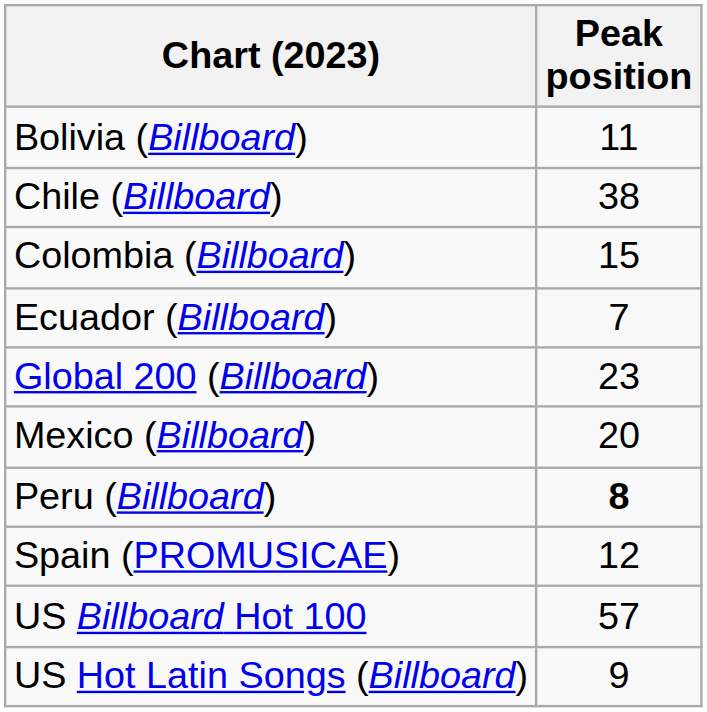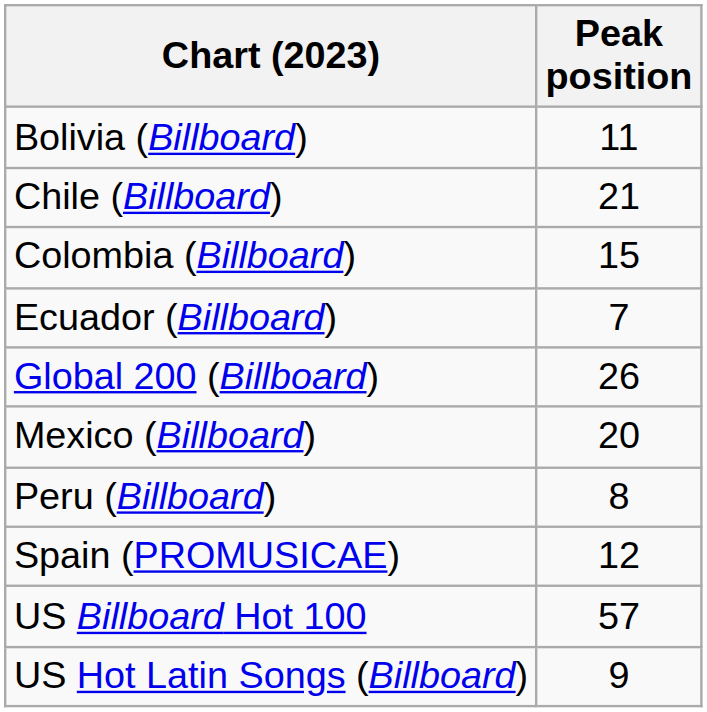 <table class="wikitable">
 <tr>
 <th scope="col">Chart (2023)</th>
 <th scope="col">Peak<br>position</th>
 </tr>
 <tr>
 <td>Bolivia (<em><a href='#'>Billboard</a></em>)</td>
 <td style="text-align:center">11</td>
 </tr>
 <tr>
 <td>Chile (<em><a href='#'>Billboard</a></em>)</td>
-<td style="text-align:center">38</td>
+<td style="text-align:center">21</td>
 </tr>
 <tr>
 <td>Colombia (<em><a href='#'>Billboard</a></em>)</td>
 <td style="text-align:center">15</td>
 </tr>
 <tr>
 <td>Ecuador (<em><a href='#'>Billboard</a></em>)</td>
 <td style="text-align:center">7</td>
 </tr>
 <tr>
 <td><a href='#'>Global 200</a> (<em><a href='#'>Billboard</a></em>)</td>
-<td style="text-align:center">23</td>
+<td style="text-align:center">26</td>
 </tr>
 <tr>
 <td>Mexico (<em><a href='#'>Billboard</a></em>)</td>
 <td style="text-align:center">20</td>
 </tr>
 <tr>
 <td>Peru (<em><a href='#'>Billboard</a></em>)</td>
-<td style="text-align:center"><strong>8</strong></td>
+<td style="text-align:center">8</td>
 </tr>
 <tr>
 <td>Spain (<a href='#'>PROMUSICAE</a>)</td>
 <td style="text-align:center">12</td>
 </tr>
 <tr>
 <td>US <a href='#'><em>Billboard</em> Hot 100</a></td>
 <td style="text-align:center">57</td>
 </tr>
 <tr>
 <td>US <a href='#'>Hot Latin Songs</a> (<a href='#'><em>Billboard</em></a>)</td>
 <td style="text-align:center">9</td>
 </tr>
 </table>
